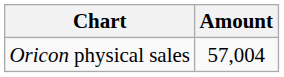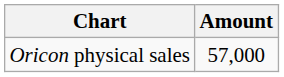 <table class="wikitable">
 <tr>
 <th>Chart</th>
 <th>Amount</th>
 </tr>
 <tr>
 <td><em>Oricon</em> physical sales</td>
-<td align="center">57,004</td>
+<td align="center">57,000</td>
 </tr>
 </table>
